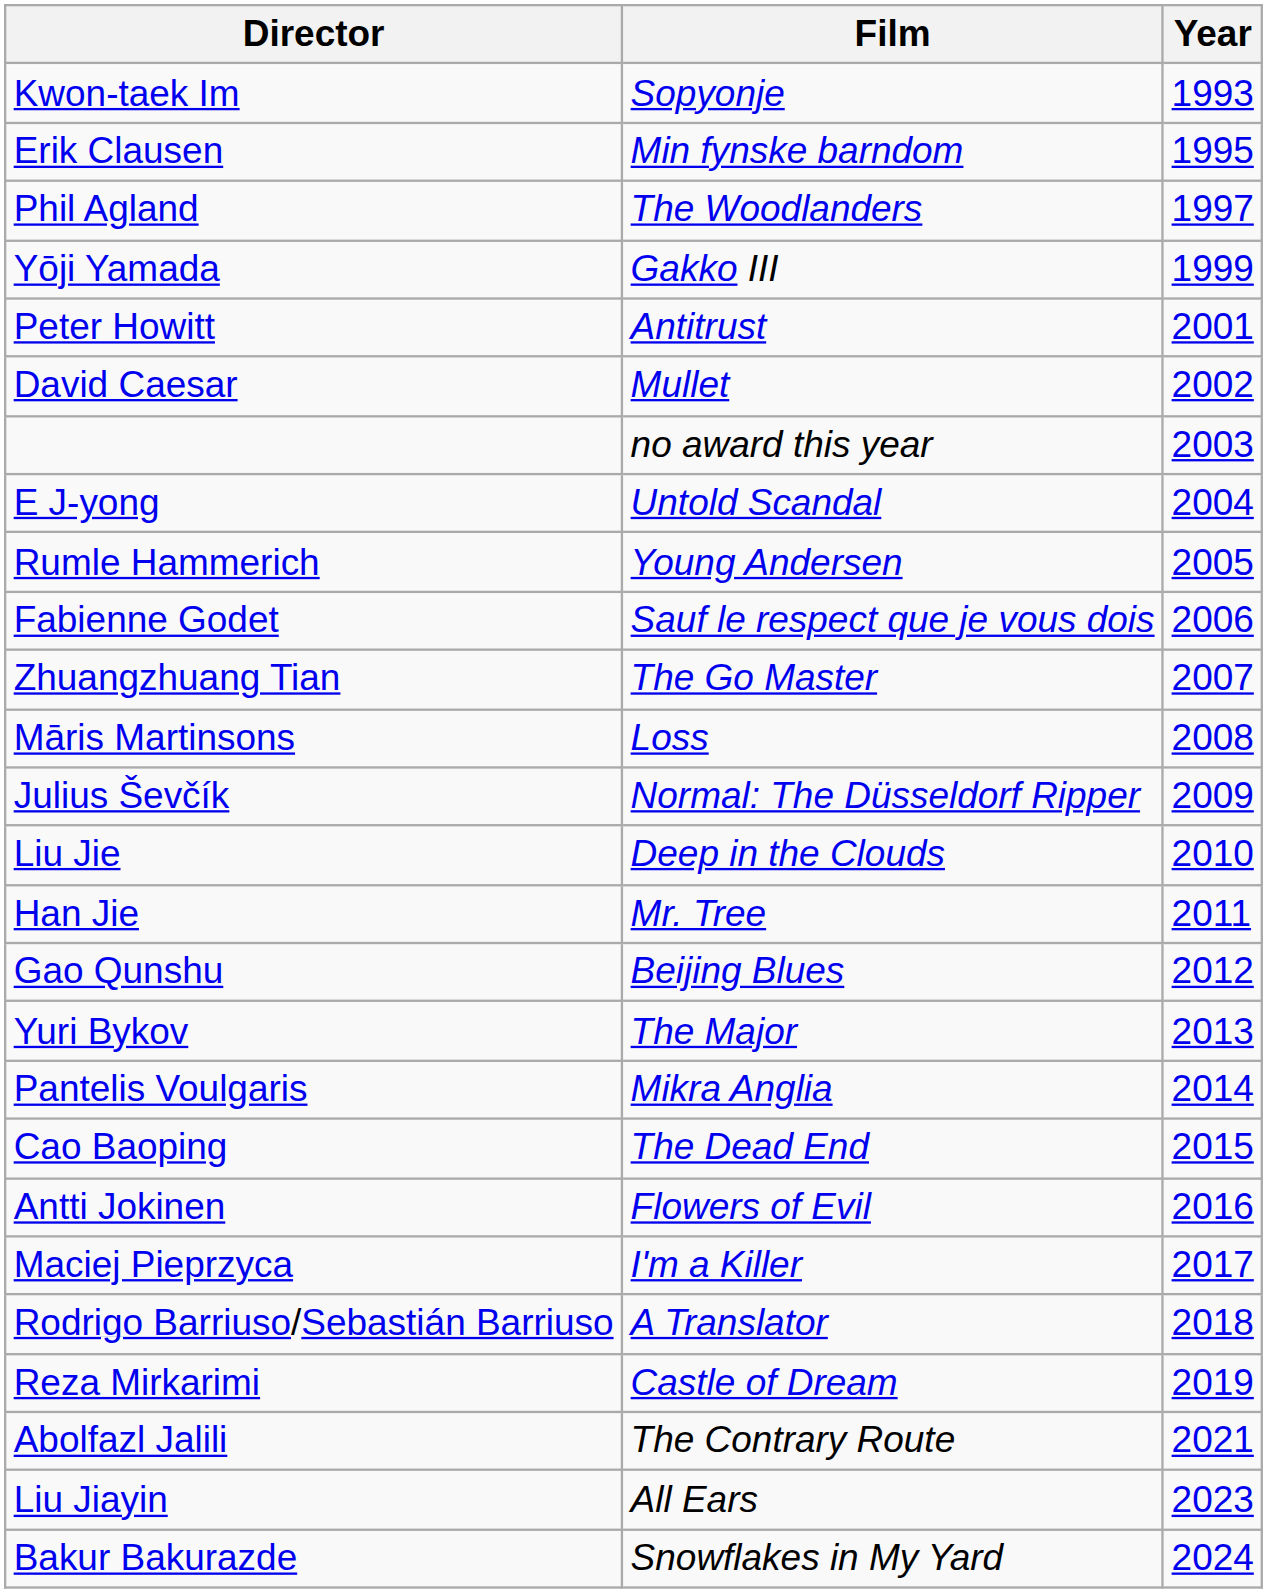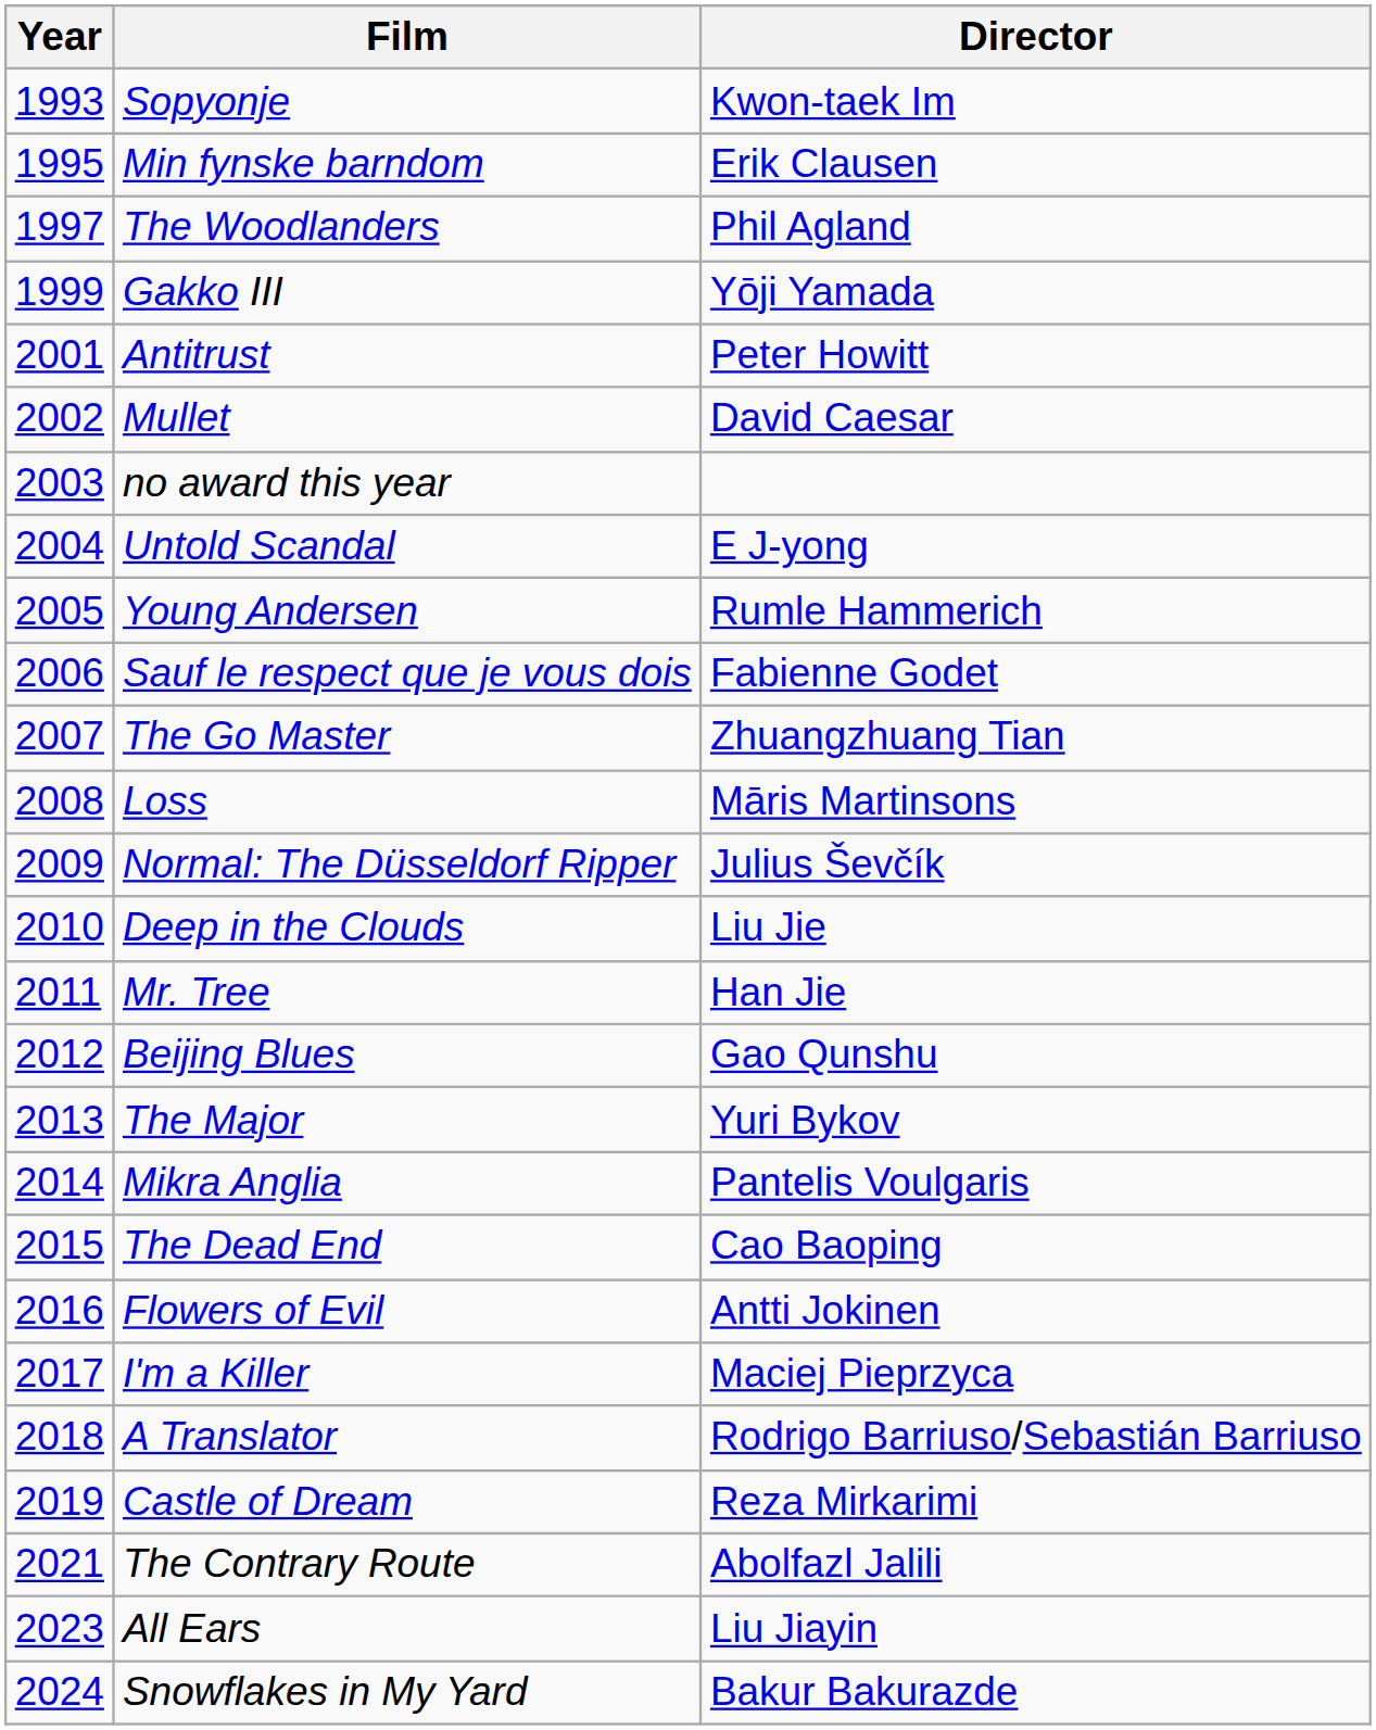 <table class="wikitable">
 <tr>
+<th>Year</th>
+<th>Film</th>
 <th>Director</th>
-<th>Film</th>
-<th>Year</th>
 </tr>
 <tr>
+<td><a href='#'>1993</a></td>
+<td><em><a href='#'>Sopyonje</a></em></td>
 <td><a href='#'>Kwon-taek Im</a></td>
-<td><em><a href='#'>Sopyonje</a></em></td>
-<td><a href='#'>1993</a></td>
 </tr>
 <tr>
+<td><a href='#'>1995</a></td>
+<td><em><a href='#'>Min fynske barndom</a></em></td>
 <td><a href='#'>Erik Clausen</a></td>
-<td><em><a href='#'>Min fynske barndom</a></em></td>
-<td><a href='#'>1995</a></td>
 </tr>
 <tr>
+<td><a href='#'>1997</a></td>
+<td><em><a href='#'>The Woodlanders</a></em></td>
 <td><a href='#'>Phil Agland</a></td>
-<td><em><a href='#'>The Woodlanders</a></em></td>
-<td><a href='#'>1997</a></td>
 </tr>
 <tr>
+<td><a href='#'>1999</a></td>
+<td><em><a href='#'>Gakko</a> III</em></td>
 <td><a href='#'>Yōji Yamada</a></td>
-<td><em><a href='#'>Gakko</a> III</em></td>
-<td><a href='#'>1999</a></td>
 </tr>
 <tr>
+<td><a href='#'>2001</a></td>
+<td><em><a href='#'>Antitrust</a></em></td>
 <td><a href='#'>Peter Howitt</a></td>
-<td><em><a href='#'>Antitrust</a></em></td>
-<td><a href='#'>2001</a></td>
 </tr>
 <tr>
+<td><a href='#'>2002</a></td>
+<td><em><a href='#'>Mullet</a></em></td>
 <td><a href='#'>David Caesar</a></td>
-<td><em><a href='#'>Mullet</a></em></td>
-<td><a href='#'>2002</a></td>
 </tr>
 <tr>
+<td><a href='#'>2003</a></td>
+<td><em>no award this year</em></td>
 <td></td>
-<td><em>no award this year</em></td>
-<td><a href='#'>2003</a></td>
 </tr>
 <tr>
+<td><a href='#'>2004</a></td>
+<td><em><a href='#'>Untold Scandal</a></em></td>
 <td><a href='#'>E J-yong</a></td>
-<td><em><a href='#'>Untold Scandal</a></em></td>
-<td><a href='#'>2004</a></td>
 </tr>
 <tr>
+<td><a href='#'>2005</a></td>
+<td><em><a href='#'>Young Andersen</a></em></td>
 <td><a href='#'>Rumle Hammerich</a></td>
-<td><em><a href='#'>Young Andersen</a></em></td>
-<td><a href='#'>2005</a></td>
 </tr>
 <tr>
+<td><a href='#'>2006</a></td>
+<td><em><a href='#'>Sauf le respect que je vous dois</a></em></td>
 <td><a href='#'>Fabienne Godet</a></td>
-<td><em><a href='#'>Sauf le respect que je vous dois</a></em></td>
-<td><a href='#'>2006</a></td>
 </tr>
 <tr>
+<td><a href='#'>2007</a></td>
+<td><em><a href='#'>The Go Master</a></em></td>
 <td><a href='#'>Zhuangzhuang Tian</a></td>
-<td><em><a href='#'>The Go Master</a></em></td>
-<td><a href='#'>2007</a></td>
 </tr>
 <tr>
+<td><a href='#'>2008</a></td>
+<td><em><a href='#'>Loss</a></em></td>
 <td><a href='#'>Māris Martinsons</a></td>
-<td><em><a href='#'>Loss</a></em></td>
-<td><a href='#'>2008</a></td>
 </tr>
 <tr>
+<td><a href='#'>2009</a></td>
+<td><em><a href='#'>Normal: The Düsseldorf Ripper</a></em></td>
 <td><a href='#'>Julius Ševčík</a></td>
-<td><em><a href='#'>Normal: The Düsseldorf Ripper</a></em></td>
-<td><a href='#'>2009</a></td>
 </tr>
 <tr>
+<td><a href='#'>2010</a></td>
+<td><em><a href='#'>Deep in the Clouds</a></em></td>
 <td><a href='#'>Liu Jie</a></td>
-<td><em><a href='#'>Deep in the Clouds</a></em></td>
-<td><a href='#'>2010</a></td>
 </tr>
 <tr>
+<td><a href='#'>2011</a></td>
+<td><em><a href='#'>Mr. Tree</a></em></td>
 <td><a href='#'>Han Jie</a></td>
-<td><em><a href='#'>Mr. Tree</a></em></td>
-<td><a href='#'>2011</a></td>
 </tr>
 <tr>
+<td><a href='#'>2012</a></td>
+<td><em><a href='#'>Beijing Blues</a></em></td>
 <td><a href='#'>Gao Qunshu</a></td>
-<td><em><a href='#'>Beijing Blues</a></em></td>
-<td><a href='#'>2012</a></td>
 </tr>
 <tr>
+<td><a href='#'>2013</a></td>
+<td><em><a href='#'>The Major</a></em></td>
 <td><a href='#'>Yuri Bykov</a></td>
-<td><em><a href='#'>The Major</a></em></td>
-<td><a href='#'>2013</a></td>
 </tr>
 <tr>
+<td><a href='#'>2014</a></td>
+<td><em><a href='#'>Mikra Anglia</a></em></td>
 <td><a href='#'>Pantelis Voulgaris</a></td>
-<td><em><a href='#'>Mikra Anglia</a></em></td>
-<td><a href='#'>2014</a></td>
 </tr>
 <tr>
+<td><a href='#'>2015</a></td>
+<td><em><a href='#'>The Dead End</a></em></td>
 <td><a href='#'>Cao Baoping</a></td>
-<td><em><a href='#'>The Dead End</a></em></td>
-<td><a href='#'>2015</a></td>
 </tr>
 <tr>
+<td><a href='#'>2016</a></td>
+<td><em><a href='#'>Flowers of Evil</a></em></td>
 <td><a href='#'>Antti Jokinen</a></td>
-<td><em><a href='#'>Flowers of Evil</a></em></td>
-<td><a href='#'>2016</a></td>
 </tr>
 <tr>
+<td><a href='#'>2017</a></td>
+<td><em><a href='#'>I'm a Killer</a></em></td>
 <td><a href='#'>Maciej Pieprzyca</a></td>
-<td><em><a href='#'>I'm a Killer</a></em></td>
-<td><a href='#'>2017</a></td>
 </tr>
 <tr>
+<td><a href='#'>2018</a></td>
+<td><em><a href='#'>A Translator</a></em></td>
 <td><a href='#'>Rodrigo Barriuso</a>/<a href='#'>Sebastián Barriuso</a></td>
-<td><em><a href='#'>A Translator</a></em></td>
-<td><a href='#'>2018</a></td>
 </tr>
 <tr>
+<td><a href='#'>2019</a></td>
+<td><em><a href='#'>Castle of Dream</a></em></td>
 <td><a href='#'>Reza Mirkarimi</a></td>
-<td><em><a href='#'>Castle of Dream</a></em></td>
-<td><a href='#'>2019</a></td>
 </tr>
 <tr>
+<td><a href='#'>2021</a></td>
+<td><em>The Contrary Route</em></td>
 <td><a href='#'>Abolfazl Jalili</a></td>
-<td><em>The Contrary Route</em></td>
-<td><a href='#'>2021</a></td>
 </tr>
 <tr>
+<td><a href='#'>2023</a></td>
+<td><em>All Ears</em></td>
 <td><a href='#'>Liu Jiayin</a></td>
-<td><em>All Ears</em></td>
-<td><a href='#'>2023</a></td>
 </tr>
 <tr>
+<td><a href='#'>2024</a></td>
+<td><em>Snowflakes in My Yard</em></td>
 <td><a href='#'>Bakur Bakurazde</a></td>
-<td><em>Snowflakes in My Yard</em></td>
-<td><a href='#'>2024</a></td>
 </tr>
 </table>
